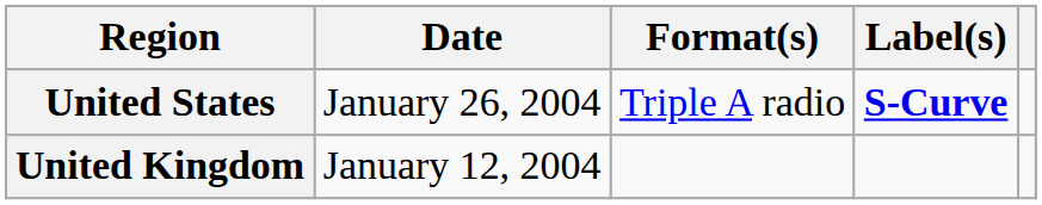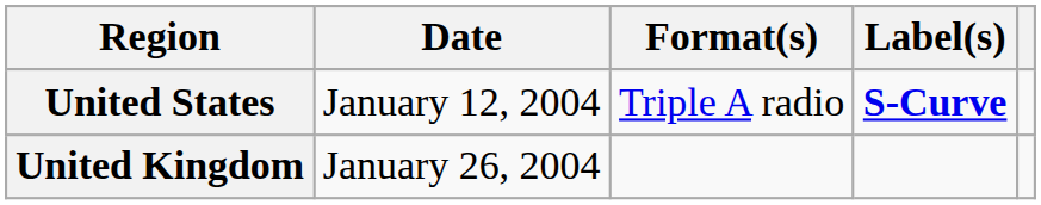 <table class="wikitable plainrowheaders">
 <tr>
 <th scope="col">Region</th>
 <th scope="col">Date</th>
 <th scope="col">Format(s)</th>
 <th scope="col">Label(s)</th>
 <th scope="col"></th>
 </tr>
 <tr>
 <th scope="row">United States</th>
-<td>January 26, 2004</td>
+<td>January 12, 2004</td>
 <td><a href='#'>Triple A</a> radio</td>
 <td><strong><a href='#'>S-Curve</a></strong></td>
 <td align="center"></td>
 </tr>
 <tr>
 <th scope="row">United Kingdom</th>
-<td>January 12, 2004</td>
+<td>January 26, 2004</td>
 <td></td>
 <td></td>
 <td align="center"></td>
 </tr>
 </table>
